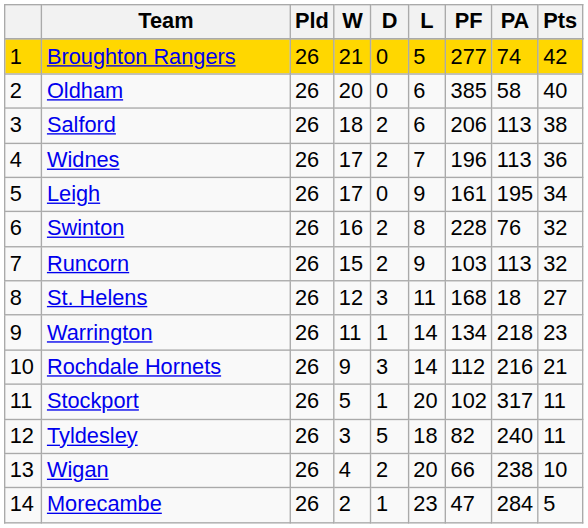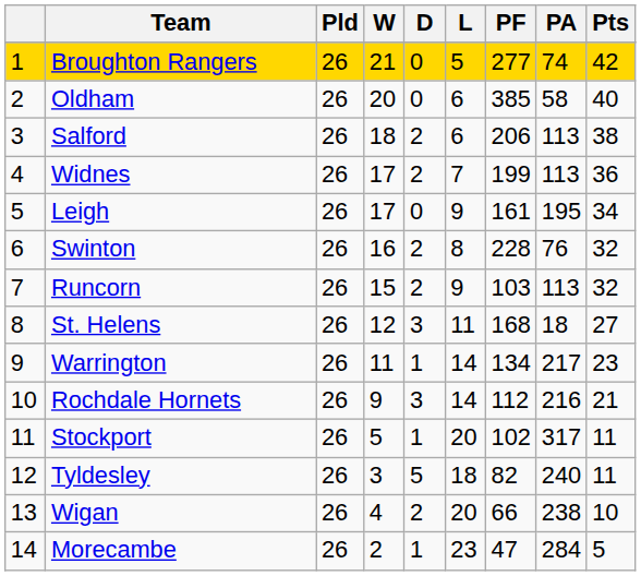 <table class="wikitable" style="text-align:left;">
 <tr>
 <th width=20 abbr="Position"></th>
 <th width=175>Team</th>
 <th width=20 abbr="Played">Pld</th>
 <th width=20 abbr="Won">W</th>
 <th width=20 abbr="Drawn">D</th>
 <th width=20 abbr="Lost">L</th>
 <th width=20 abbr="Points for">PF</th>
 <th width=20 abbr="Points against">PA</th>
 <th width=20 abbr="Points">Pts</th>
 </tr>
 <tr>
 </tr>
 <tr style="background:#FFD700;">
 <td>1</td>
 <td> <a href='#'>Broughton Rangers</a></td>
 <td>26</td>
 <td>21</td>
 <td>0</td>
 <td>5</td>
 <td>277</td>
 <td>74</td>
 <td>42</td>
 </tr>
 <tr>
 <td>2</td>
 <td> <a href='#'>Oldham</a></td>
 <td>26</td>
 <td>20</td>
 <td>0</td>
 <td>6</td>
 <td>385</td>
 <td>58</td>
 <td>40</td>
 </tr>
 <tr>
 <td>3</td>
 <td> <a href='#'>Salford</a></td>
 <td>26</td>
 <td>18</td>
 <td>2</td>
 <td>6</td>
 <td>206</td>
 <td>113</td>
 <td>38</td>
 </tr>
 <tr>
 <td>4</td>
 <td> <a href='#'>Widnes</a></td>
 <td>26</td>
 <td>17</td>
 <td>2</td>
 <td>7</td>
-<td>196</td>
+<td>199</td>
 <td>113</td>
 <td>36</td>
 </tr>
 <tr>
 <td>5</td>
 <td> <a href='#'>Leigh</a></td>
 <td>26</td>
 <td>17</td>
 <td>0</td>
 <td>9</td>
 <td>161</td>
 <td>195</td>
 <td>34</td>
 </tr>
 <tr>
 <td>6</td>
 <td> <a href='#'>Swinton</a></td>
 <td>26</td>
 <td>16</td>
 <td>2</td>
 <td>8</td>
 <td>228</td>
 <td>76</td>
 <td>32</td>
 </tr>
 <tr>
 <td>7</td>
 <td><a href='#'>Runcorn</a></td>
 <td>26</td>
 <td>15</td>
 <td>2</td>
 <td>9</td>
 <td>103</td>
 <td>113</td>
 <td>32</td>
 </tr>
 <tr>
 <td>8</td>
 <td> <a href='#'>St. Helens</a></td>
 <td>26</td>
 <td>12</td>
 <td>3</td>
 <td>11</td>
 <td>168</td>
 <td>18</td>
 <td>27</td>
 </tr>
 <tr>
 <td>9</td>
 <td> <a href='#'>Warrington</a></td>
 <td>26</td>
 <td>11</td>
 <td>1</td>
 <td>14</td>
 <td>134</td>
-<td>218</td>
+<td>217</td>
 <td>23</td>
 </tr>
 <tr>
 <td>10</td>
 <td> <a href='#'>Rochdale Hornets</a></td>
 <td>26</td>
 <td>9</td>
 <td>3</td>
 <td>14</td>
 <td>112</td>
 <td>216</td>
 <td>21</td>
 </tr>
 <tr>
 <td>11</td>
 <td><a href='#'>Stockport</a></td>
 <td>26</td>
 <td>5</td>
 <td>1</td>
 <td>20</td>
 <td>102</td>
 <td>317</td>
 <td>11</td>
 </tr>
 <tr>
 <td>12</td>
 <td><a href='#'>Tyldesley</a></td>
 <td>26</td>
 <td>3</td>
 <td>5</td>
 <td>18</td>
 <td>82</td>
 <td>240</td>
 <td>11</td>
 </tr>
 <tr>
 <td>13</td>
 <td> <a href='#'>Wigan</a></td>
 <td>26</td>
 <td>4</td>
 <td>2</td>
 <td>20</td>
 <td>66</td>
 <td>238</td>
 <td>10</td>
 </tr>
 <tr>
 <td>14</td>
 <td><a href='#'>Morecambe</a></td>
 <td>26</td>
 <td>2</td>
 <td>1</td>
 <td>23</td>
 <td>47</td>
 <td>284</td>
 <td>5</td>
 </tr>
 </table>
